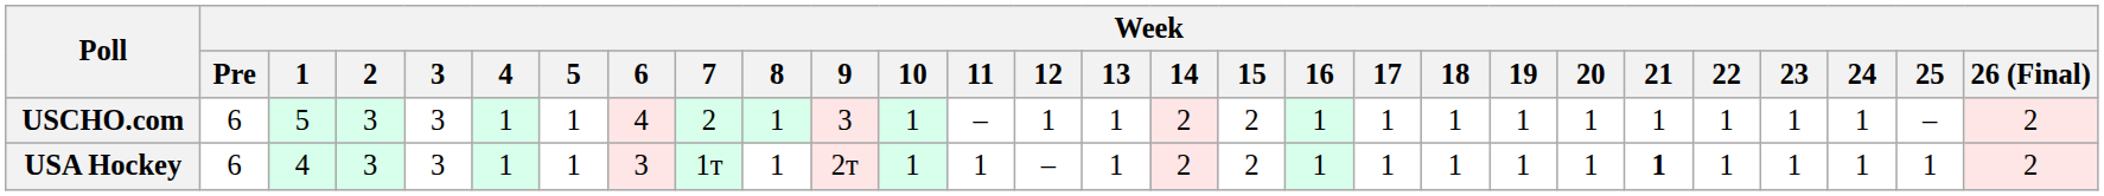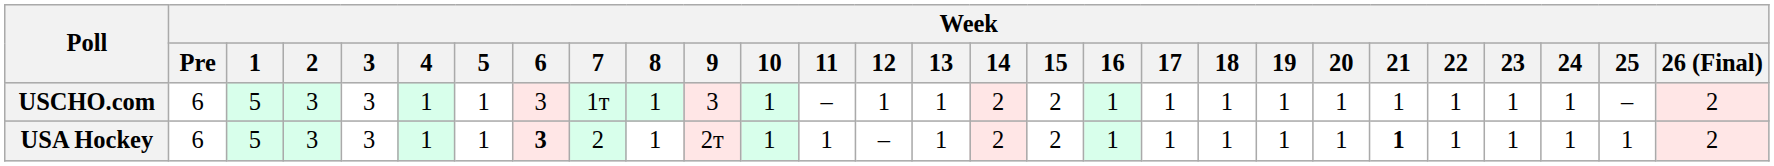 <table class="wikitable" style="white-space:nowrap;">
 <tr>
 <th scope="col" width="100" rowspan="2">Poll</th>
 <th colspan="28">Week</th>
 </tr>
 <tr>
 <th scope="col" width="30">Pre</th>
 <th scope="col" width="30">1</th>
 <th scope="col" width="30">2</th>
 <th scope="col" width="30">3</th>
 <th scope="col" width="30">4</th>
 <th scope="col" width="30">5</th>
 <th scope="col" width="30">6</th>
 <th scope="col" width="30">7</th>
 <th scope="col" width="30">8</th>
 <th scope="col" width="30">9</th>
 <th scope="col" width="30">10</th>
 <th scope="col" width="30">11</th>
 <th scope="col" width="30">12</th>
 <th scope="col" width="30">13</th>
 <th scope="col" width="30">14</th>
 <th scope="col" width="30">15</th>
 <th scope="col" width="30">16</th>
 <th scope="col" width="30">17</th>
 <th scope="col" width="30">18</th>
 <th scope="col" width="30">19</th>
 <th scope="col" width="30">20</th>
 <th scope="col" width="30">21</th>
 <th scope="col" width="30">22</th>
 <th scope="col" width="30">23</th>
 <th scope="col" width="30">24</th>
 <th scope="col" width="30">25</th>
 <th scope="col" width="30">26 (Final)</th>
 </tr>
 <tr style="text-align:center;">
 <th>USCHO.com</th>
 <td bgcolor=FFFFFF>6</td>
 <td bgcolor=D8FFEB>5 </td>
 <td bgcolor=D8FFEB>3 </td>
 <td bgcolor=FFFFFF>3 </td>
 <td bgcolor=D8FFEB>1 </td>
 <td bgcolor=FFFFFF>1 </td>
-<td bgcolor=FFE6E6>4 </td>
-<td bgcolor=D8FFEB>2 </td>
+<td bgcolor=FFE6E6>3 </td>
+<td bgcolor=D8FFEB>1т </td>
 <td bgcolor=D8FFEB>1 </td>
 <td bgcolor=FFE6E6>3 </td>
 <td bgcolor=D8FFEB>1 </td>
 <td bgcolor=FFFFFF>–</td>
 <td bgcolor=FFFFFF>1 </td>
 <td bgcolor=FFFFFF>1 </td>
 <td bgcolor=FFE6E6>2 </td>
 <td bgcolor=FFFFFF>2 </td>
 <td bgcolor=D8FFEB>1 </td>
 <td bgcolor=FFFFFF>1 </td>
 <td bgcolor=FFFFFF>1 </td>
 <td bgcolor=FFFFFF>1 </td>
 <td bgcolor=FFFFFF>1 </td>
 <td bgcolor=FFFFFF>1 </td>
 <td bgcolor=FFFFFF>1 </td>
 <td bgcolor=FFFFFF>1 </td>
 <td bgcolor=FFFFFF>1 </td>
 <td bgcolor=FFFFFF>–</td>
 <td bgcolor=FFE6E6>2</td>
 </tr>
 <tr style="text-align:center;">
 <th>USA Hockey</th>
 <td bgcolor=FFFFFF>6</td>
-<td bgcolor=D8FFEB>4</td>
+<td bgcolor=D8FFEB>5</td>
 <td bgcolor=D8FFEB>3 </td>
 <td bgcolor=FFFFFF>3</td>
 <td bgcolor=D8FFEB>1 </td>
 <td bgcolor=FFFFFF>1 </td>
-<td bgcolor=FFE6E6>3 </td>
-<td bgcolor=D8FFEB>1т </td>
+<td bgcolor=FFE6E6><strong>3 </strong></td>
+<td bgcolor=D8FFEB>2 </td>
 <td bgcolor=FFFFFF>1 </td>
 <td bgcolor=FFE6E6>2т </td>
 <td bgcolor=D8FFEB>1 </td>
 <td bgcolor=FFFFFF>1 </td>
 <td bgcolor=FFFFFF>–</td>
 <td bgcolor=FFFFFF>1 </td>
 <td bgcolor=FFE6E6>2 </td>
 <td bgcolor=FFFFFF>2 </td>
 <td bgcolor=D8FFEB>1 </td>
 <td bgcolor=FFFFFF>1 </td>
 <td bgcolor=FFFFFF>1 </td>
 <td bgcolor=FFFFFF>1 </td>
 <td bgcolor=FFFFFF>1 </td>
 <td bgcolor=FFFFFF><strong>1 </strong></td>
 <td bgcolor=FFFFFF>1 </td>
 <td bgcolor=FFFFFF>1 </td>
 <td bgcolor=FFFFFF>1 </td>
 <td bgcolor=FFFFFF>1 </td>
 <td bgcolor=FFE6E6>2</td>
 </tr>
 </table>
